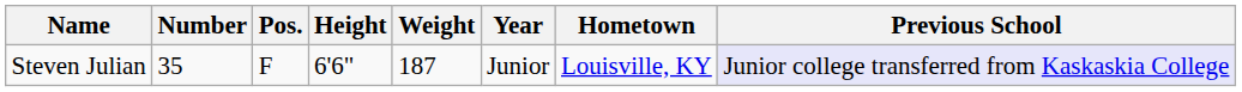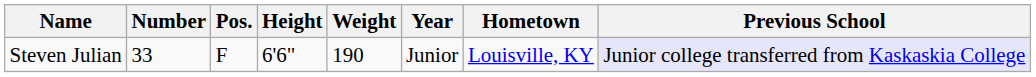 <table class="wikitable sortable" border="1">
 <tr>
 <th>Name</th>
 <th>Number</th>
 <th>Pos.</th>
 <th>Height</th>
 <th>Weight</th>
 <th>Year</th>
 <th>Hometown</th>
 <th class="unsortable">Previous School</th>
 </tr>
 <tr>
 <td>Steven Julian</td>
-<td>35</td>
+<td>33</td>
 <td>F</td>
 <td>6'6"</td>
-<td>187</td>
+<td>190</td>
 <td>Junior</td>
 <td><a href='#'>Louisville, KY</a></td>
 <td style="background: lavender;">Junior college transferred from <a href='#'>Kaskaskia College</a></td>
 </tr>
 </table>
